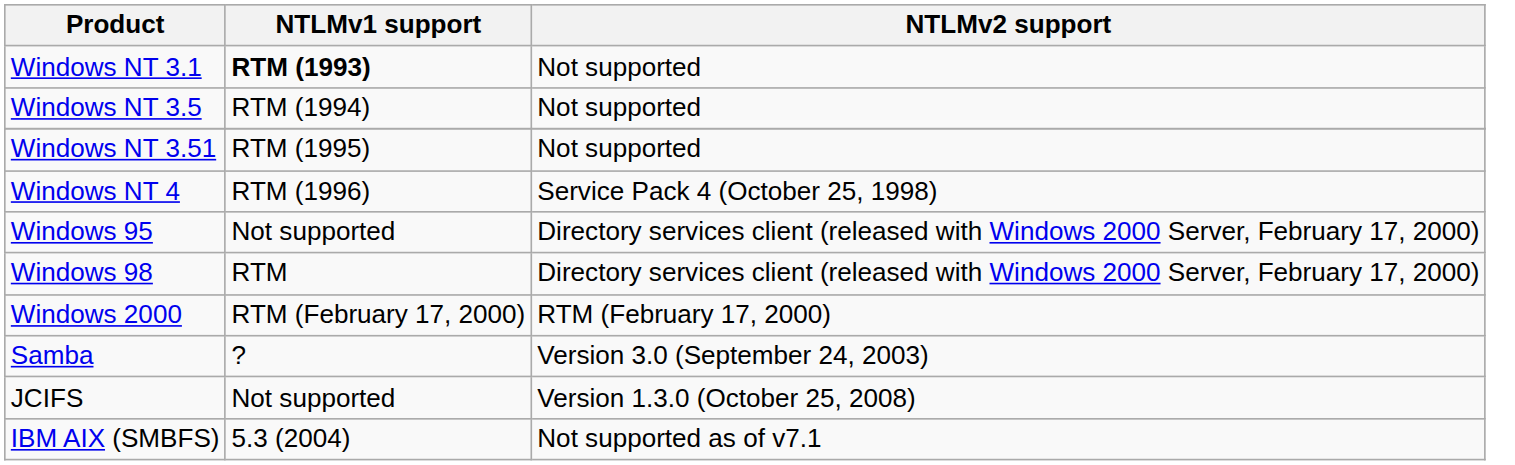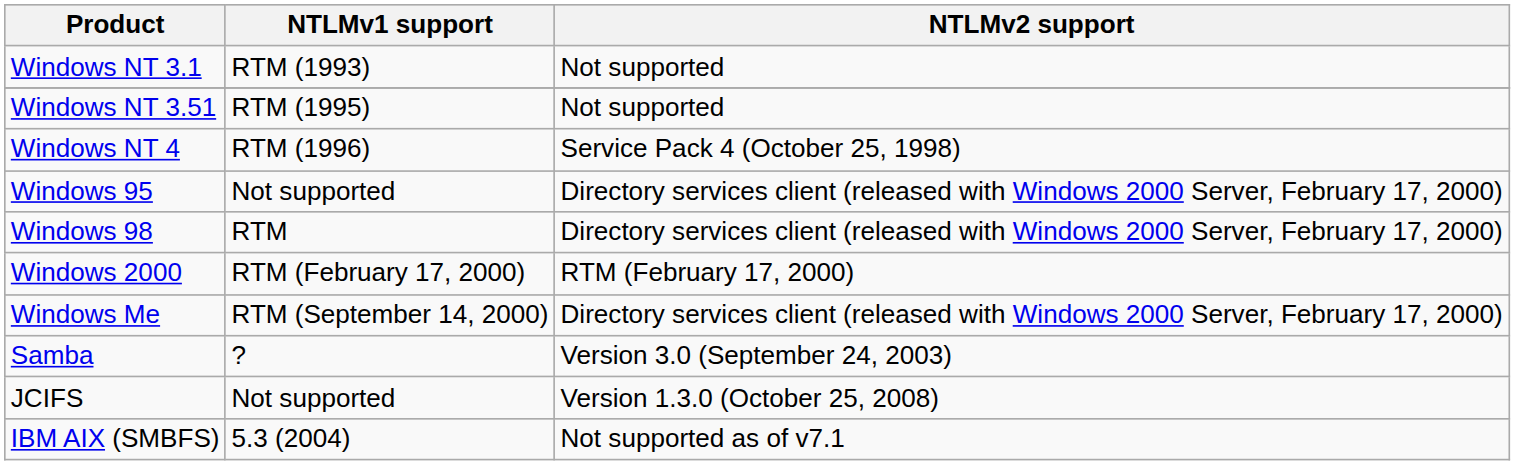 <table class="wikitable">
 <tr>
 <th>Product</th>
 <th>NTLMv1 support</th>
 <th>NTLMv2 support</th>
 </tr>
 <tr>
 <td><a href='#'>Windows NT 3.1</a></td>
-<td><strong>RTM (1993)</strong></td>
-<td>Not supported</td>
-</tr>
-<tr>
-<td><a href='#'>Windows NT 3.5</a></td>
-<td>RTM (1994)</td>
+<td>RTM (1993)</td>
 <td>Not supported</td>
 </tr>
 <tr>
 </tr>
 <tr>
 <td><a href='#'>Windows NT 3.51</a></td>
 <td>RTM (1995)</td>
 <td>Not supported</td>
 </tr>
 <tr>
 <td><a href='#'>Windows NT 4</a></td>
 <td>RTM (1996)</td>
 <td>Service Pack 4 (October 25, 1998)</td>
 </tr>
 <tr>
 <td><a href='#'>Windows 95</a></td>
 <td>Not supported</td>
 <td>Directory services client (released with <a href='#'>Windows 2000</a> Server, February 17, 2000)</td>
 </tr>
 <tr>
 <td><a href='#'>Windows 98</a></td>
 <td>RTM</td>
 <td>Directory services client (released with <a href='#'>Windows 2000</a> Server, February 17, 2000)</td>
 </tr>
 <tr>
 <td><a href='#'>Windows 2000</a></td>
 <td>RTM (February 17, 2000)</td>
 <td>RTM (February 17, 2000)</td>
 </tr>
 <tr>
+<td><a href='#'>Windows Me</a></td>
+<td>RTM (September 14, 2000)</td>
+<td>Directory services client (released with <a href='#'>Windows 2000</a> Server, February 17, 2000)</td>
+</tr>
+<tr>
 <td><a href='#'>Samba</a></td>
 <td>?</td>
 <td>Version 3.0 (September 24, 2003)</td>
 </tr>
 <tr>
 <td>JCIFS</td>
 <td>Not supported</td>
 <td>Version 1.3.0 (October 25, 2008)</td>
 </tr>
 <tr>
 <td><a href='#'>IBM AIX</a> (SMBFS)</td>
 <td>5.3 (2004)</td>
 <td>Not supported as of v7.1</td>
 </tr>
 </table>
